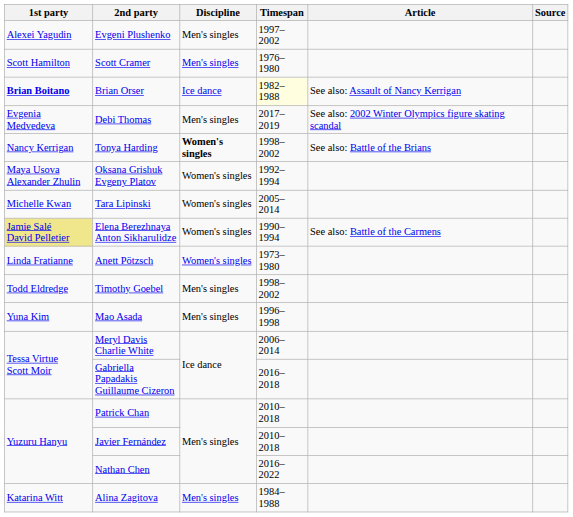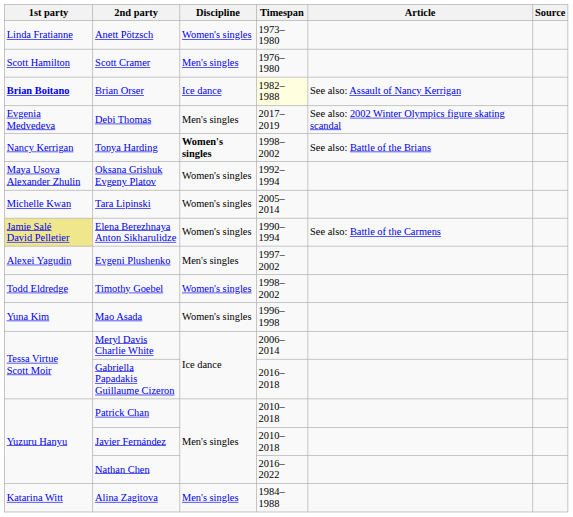 <table class="wikitable">
 <tr>
 <th>1st party</th>
 <th>2nd party</th>
 <th>Discipline</th>
 <th>Timespan</th>
 <th>Article</th>
 <th class="unsortable">Source</th>
 </tr>
 <tr>
-<td> <a href='#'>Alexei Yagudin</a></td>
-<td> <a href='#'>Evgeni Plushenko</a></td>
-<td>Men's singles</td>
-<td>1997–2002</td>
+<td> <a href='#'>Linda Fratianne</a></td>
+<td> <a href='#'>Anett Pötzsch</a></td>
+<td><a href='#'>Women's singles</a></td>
+<td>1973–1980</td>
 <td></td>
 <td></td>
 </tr>
 <tr>
 <td> <a href='#'>Scott Hamilton</a></td>
 <td> <a href='#'>Scott Cramer</a></td>
 <td><a href='#'>Men's singles</a></td>
 <td>1976–1980</td>
 <td></td>
 <td></td>
 </tr>
 <tr>
 <td><strong> <a href='#'>Brian Boitano</a></strong></td>
 <td> <a href='#'>Brian Orser</a></td>
 <td><a href='#'>Ice dance</a></td>
 <td style="background: lightyellow;">1982–1988</td>
 <td>See also: <a href='#'>Assault of Nancy Kerrigan</a></td>
 <td></td>
 </tr>
 <tr>
 <td> <a href='#'>Evgenia Medvedeva</a></td>
 <td> <a href='#'>Debi Thomas</a></td>
 <td>Men's singles</td>
 <td>2017–2019</td>
 <td>See also: <a href='#'>2002 Winter Olympics figure skating scandal</a></td>
 <td></td>
 </tr>
 <tr>
 <td> <a href='#'>Nancy Kerrigan</a></td>
 <td> <a href='#'>Tonya Harding</a></td>
 <td><strong>Women's singles</strong></td>
 <td>1998–2002</td>
 <td>See also: <a href='#'>Battle of the Brians</a></td>
 <td></td>
 </tr>
 <tr>
 <td> <a href='#'>Maya Usova</a><br> <a href='#'>Alexander Zhulin</a></td>
 <td> <a href='#'>Oksana Grishuk</a><br> <a href='#'>Evgeny Platov</a></td>
 <td>Women's singles</td>
 <td>1992–1994</td>
 <td></td>
 <td></td>
 </tr>
 <tr>
 <td> <a href='#'>Michelle Kwan</a></td>
 <td> <a href='#'>Tara Lipinski</a></td>
 <td>Women's singles</td>
 <td>2005–2014</td>
 <td></td>
 <td></td>
 </tr>
 <tr>
 <td style="background: khaki;"> <a href='#'>Jamie Salé</a><br> <a href='#'>David Pelletier</a></td>
 <td> <a href='#'>Elena Berezhnaya</a><br> <a href='#'>Anton Sikharulidze</a></td>
 <td>Women's singles</td>
 <td>1990–1994</td>
 <td>See also: <a href='#'>Battle of the Carmens</a></td>
 <td></td>
 </tr>
 <tr>
-<td> <a href='#'>Linda Fratianne</a></td>
-<td> <a href='#'>Anett Pötzsch</a></td>
-<td><a href='#'>Women's singles</a></td>
-<td>1973–1980</td>
+<td> <a href='#'>Alexei Yagudin</a></td>
+<td> <a href='#'>Evgeni Plushenko</a></td>
+<td>Men's singles</td>
+<td>1997–2002</td>
 <td></td>
 <td></td>
 </tr>
 <tr>
 <td> <a href='#'>Todd Eldredge</a></td>
 <td> <a href='#'>Timothy Goebel</a></td>
-<td>Men's singles</td>
+<td><a href='#'>Women's singles</a></td>
 <td>1998–2002</td>
 <td></td>
 <td></td>
 </tr>
 <tr>
 <td> <a href='#'>Yuna Kim</a></td>
 <td> <a href='#'>Mao Asada</a></td>
-<td>Men's singles</td>
+<td>Women's singles</td>
 <td>1996–1998</td>
 <td></td>
 <td></td>
 </tr>
 <tr>
 <td rowspan=2> <a href='#'>Tessa Virtue</a><br> <a href='#'>Scott Moir</a></td>
 <td> <a href='#'>Meryl Davis</a><br> <a href='#'>Charlie White</a></td>
 <td rowspan=2>Ice dance</td>
 <td>2006–2014</td>
 <td></td>
 <td></td>
 </tr>
 <tr>
 <td> <a href='#'>Gabriella Papadakis</a><br> <a href='#'>Guillaume Cizeron</a></td>
 <td>2016–2018</td>
 <td></td>
 <td></td>
 </tr>
 <tr>
 <td rowspan=3> <a href='#'>Yuzuru Hanyu</a></td>
 <td> <a href='#'>Patrick Chan</a></td>
 <td rowspan=3>Men's singles</td>
 <td>2010–2018</td>
 <td></td>
 <td></td>
 </tr>
 <tr>
 <td> <a href='#'>Javier Fernández</a></td>
 <td>2010–2018</td>
 <td></td>
 <td></td>
 </tr>
 <tr>
 <td> <a href='#'>Nathan Chen</a></td>
 <td>2016–2022</td>
 <td></td>
 <td></td>
 </tr>
 <tr>
 <td> <a href='#'>Katarina Witt</a></td>
 <td> <a href='#'>Alina Zagitova</a></td>
 <td><a href='#'>Men's singles</a></td>
 <td>1984–1988</td>
 <td></td>
 <td></td>
 </tr>
 </table>
